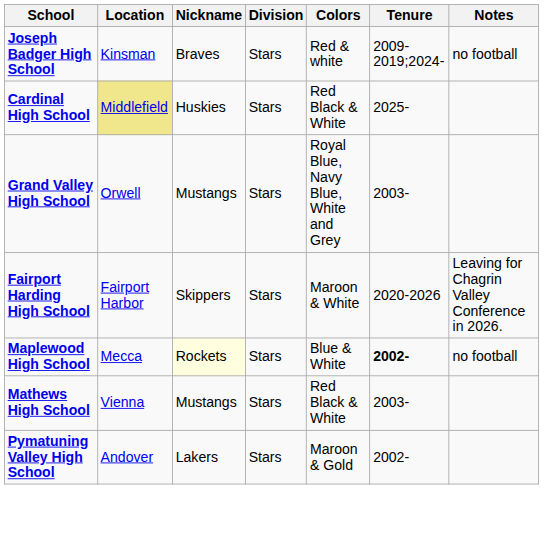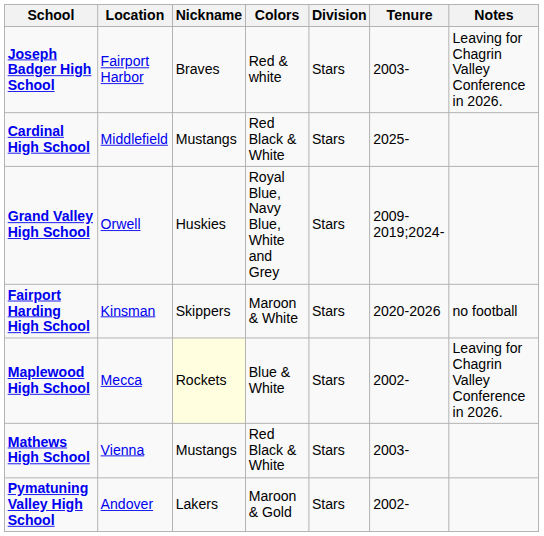 <table class="wikitable">
 <tr>
 <th>School</th>
 <th>Location</th>
 <th>Nickname</th>
+<th>Colors</th>
 <th>Division</th>
-<th>Colors</th>
 <th>Tenure</th>
 <th>Notes</th>
 </tr>
 <tr>
 <td><a href='#'><strong>Joseph Badger High School</strong></a></td>
-<td><a href='#'>Kinsman</a></td>
+<td><a href='#'>Fairport Harbor</a></td>
 <td>Braves</td>
+<td>Red & white<br></td>
 <td>Stars</td>
-<td>Red & white<br></td>
-<td>2009-2019;2024-</td>
-<td>no football</td>
+<td>2003-</td>
+<td>Leaving for Chagrin Valley Conference in 2026.</td>
 </tr>
 <tr>
 <td><a href='#'><strong>Cardinal High School</strong></a></td>
-<td style="background: khaki;"><a href='#'>Middlefield</a></td>
-<td>Huskies</td>
+<td><a href='#'>Middlefield</a></td>
+<td>Mustangs</td>
+<td>Red Black & White<br>  </td>
 <td>Stars</td>
-<td>Red Black & White<br>  </td>
 <td>2025-</td>
 <td></td>
 </tr>
 <tr>
 <td><a href='#'><strong>Grand Valley High School</strong></a></td>
 <td><a href='#'>Orwell</a></td>
-<td>Mustangs</td>
+<td>Huskies</td>
+<td>Royal Blue, Navy Blue, White and Grey<br>   </td>
 <td>Stars</td>
-<td>Royal Blue, Navy Blue, White and Grey<br>   </td>
-<td>2003-</td>
+<td>2009-2019;2024-</td>
 <td></td>
 </tr>
 <tr>
 <td><a href='#'><strong>Fairport Harding High School</strong></a></td>
-<td><a href='#'>Fairport Harbor</a></td>
+<td><a href='#'>Kinsman</a></td>
 <td>Skippers</td>
+<td>Maroon & White<br> </td>
 <td>Stars</td>
-<td>Maroon & White<br> </td>
 <td>2020-2026</td>
-<td>Leaving for Chagrin Valley Conference in 2026.</td>
+<td>no football</td>
 </tr>
 <tr>
 <td><a href='#'><strong>Maplewood High School</strong></a></td>
 <td><a href='#'>Mecca</a></td>
 <td style="background: lightyellow;">Rockets</td>
+<td>Blue & White<br> </td>
 <td>Stars</td>
-<td>Blue & White<br> </td>
-<td><strong>2002-</strong></td>
-<td>no football</td>
+<td>2002-</td>
+<td>Leaving for Chagrin Valley Conference in 2026.</td>
 </tr>
 <tr>
 <td><a href='#'><strong>Mathews High School</strong></a></td>
 <td><a href='#'>Vienna</a></td>
 <td>Mustangs</td>
+<td>Red Black & White<br>  </td>
 <td>Stars</td>
-<td>Red Black & White<br>  </td>
 <td>2003-</td>
 <td></td>
 </tr>
 <tr>
 <td><a href='#'><strong>Pymatuning Valley High School</strong></a></td>
 <td><a href='#'>Andover</a></td>
 <td>Lakers</td>
+<td>Maroon & Gold<br> </td>
 <td>Stars</td>
-<td>Maroon & Gold<br> </td>
 <td>2002-</td>
 <td></td>
 </tr>
 </table>
